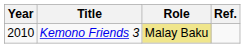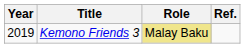 <table class="wikitable sortable plainrowheaders">
 <tr>
 <th scope="col">Year</th>
 <th scope="col">Title</th>
 <th scope="col">Role</th>
 <th scope="col" class="unsortable">Ref.</th>
 </tr>
 <tr>
-<td>2010</td>
+<td>2019</td>
 <td><em><a href='#'>Kemono Friends</a> 3</em></td>
 <td style="background: khaki;">Malay Baku</td>
 <td></td>
 </tr>
 </table>
